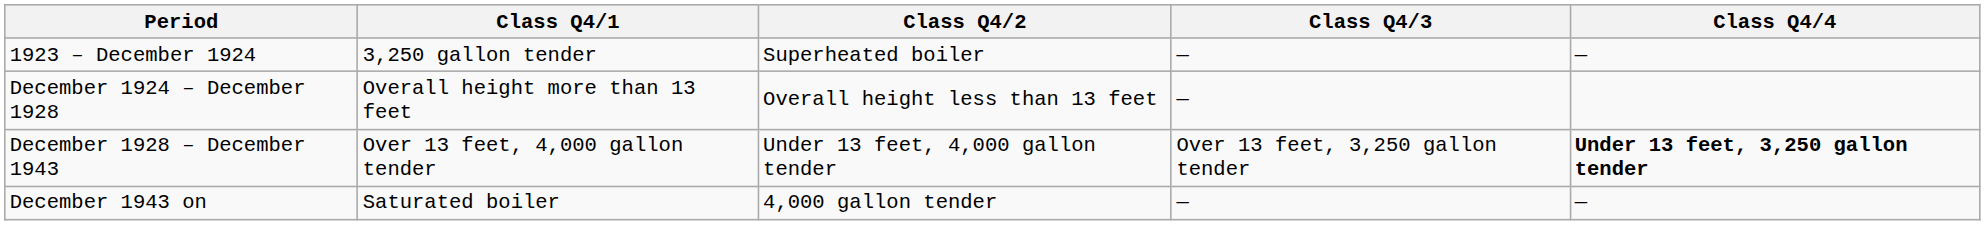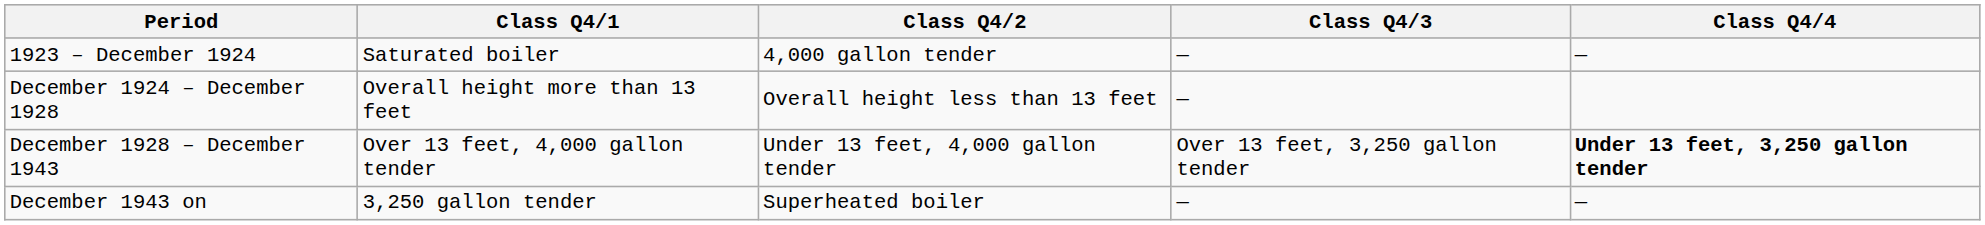 <table class=wikitable>
 <tr>
 <th>Period</th>
 <th>Class Q4/1</th>
 <th>Class Q4/2</th>
 <th>Class Q4/3</th>
 <th>Class Q4/4</th>
 </tr>
 <tr>
 <td>1923 – December 1924</td>
-<td>3,250 gallon tender</td>
-<td>Superheated boiler</td>
+<td>Saturated boiler</td>
+<td>4,000 gallon tender</td>
 <td>—</td>
 <td>—</td>
 </tr>
 <tr>
 <td>December 1924 – December 1928</td>
 <td>Overall height more than 13 feet</td>
 <td>Overall height less than 13 feet</td>
 <td>—</td>
 </tr>
 <tr>
 <td>December 1928 – December 1943</td>
 <td>Over 13 feet, 4,000 gallon tender</td>
 <td>Under 13 feet, 4,000 gallon tender</td>
 <td>Over 13 feet, 3,250 gallon tender</td>
 <td><strong>Under 13 feet, 3,250 gallon tender</strong></td>
 </tr>
 <tr>
 <td>December 1943 on</td>
-<td>Saturated boiler</td>
-<td>4,000 gallon tender</td>
+<td>3,250 gallon tender</td>
+<td>Superheated boiler</td>
 <td>—</td>
 <td>—</td>
 </tr>
 </table>
